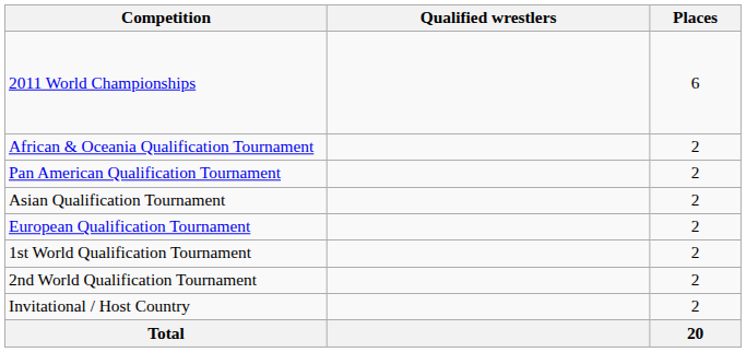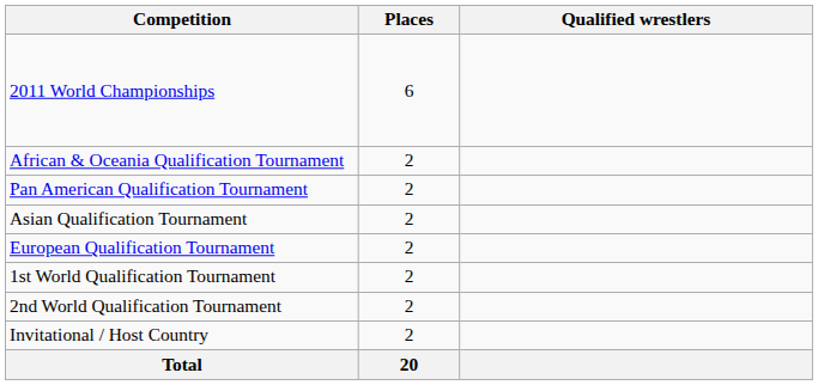 <table class = "wikitable">
 <tr>
 <th width=300>Competition</th>
+<th width=80>Places</th>
 <th width=300>Qualified wrestlers</th>
-<th width=80>Places</th>
 </tr>
 <tr>
 <td><a href='#'>2011 World Championships</a></td>
+<td align="center">6</td>
 <td><br><br><br><br><br></td>
-<td align="center">6</td>
 </tr>
 <tr>
 <td><a href='#'>African & Oceania Qualification Tournament</a></td>
+<td align="center">2</td>
 <td><br></td>
-<td align="center">2</td>
 </tr>
 <tr>
 <td><a href='#'>Pan American Qualification Tournament</a></td>
+<td align="center">2</td>
 <td><br></td>
-<td align="center">2</td>
 </tr>
 <tr>
 <td>Asian Qualification Tournament</td>
+<td align="center">2</td>
 <td><br></td>
-<td align="center">2</td>
 </tr>
 <tr>
 <td><a href='#'>European Qualification Tournament</a></td>
+<td align="center">2</td>
 <td><br></td>
-<td align="center">2</td>
 </tr>
 <tr>
 <td>1st World Qualification Tournament</td>
+<td align="center">2</td>
 <td><br></td>
-<td align="center">2</td>
 </tr>
 <tr>
 <td>2nd World Qualification Tournament</td>
+<td align="center">2</td>
 <td><br></td>
-<td align="center">2</td>
 </tr>
 <tr>
 <td>Invitational / Host Country</td>
+<td align="center">2</td>
 <td><br></td>
-<td align="center">2</td>
 </tr>
 <tr>
 <th>Total</th>
+<th>20</th>
 <th></th>
-<th>20</th>
 </tr>
 </table>
